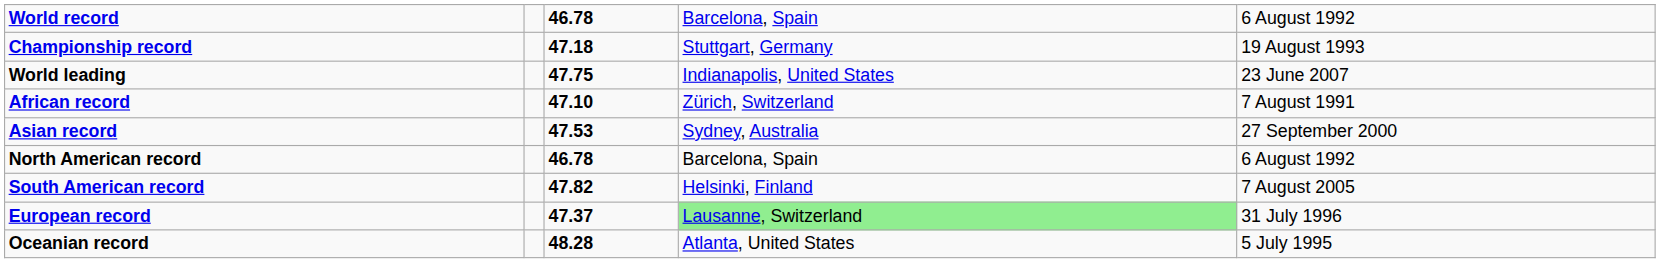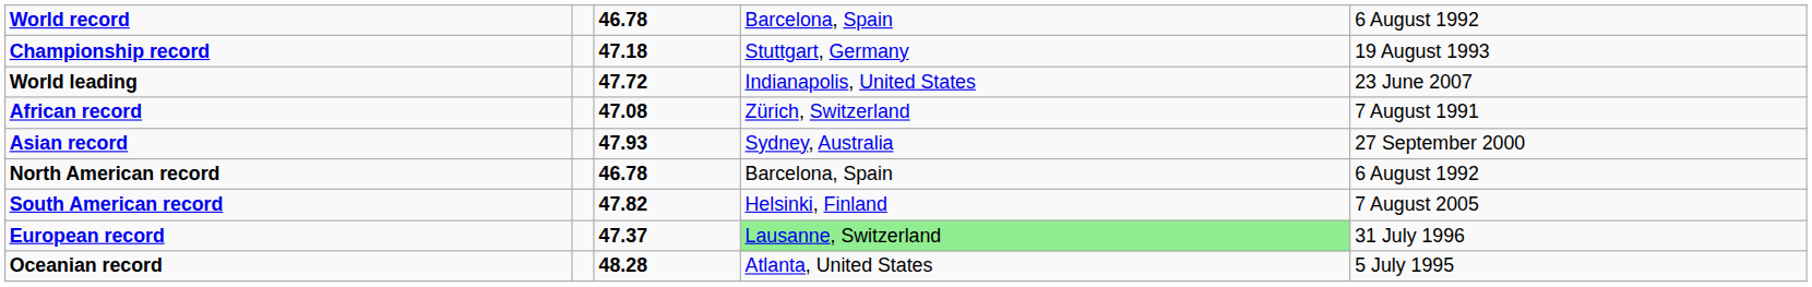 <table class="wikitable" width=75%>
 <tr>
 <td><strong><a href='#'>World record</a></strong></td>
 <td></td>
 <td><strong>46.78</strong></td>
 <td><a href='#'>Barcelona</a>, <a href='#'>Spain</a></td>
 <td>6 August 1992</td>
 </tr>
 <tr>
 <td><strong><a href='#'>Championship record</a></strong></td>
 <td></td>
 <td><strong>47.18</strong></td>
 <td><a href='#'>Stuttgart</a>, <a href='#'>Germany</a></td>
 <td>19 August 1993</td>
 </tr>
 <tr>
 <td><strong>World leading</strong></td>
 <td></td>
-<td><strong>47.75</strong></td>
+<td><strong>47.72</strong></td>
 <td><a href='#'>Indianapolis</a>, <a href='#'>United States</a></td>
 <td>23 June 2007</td>
 </tr>
 <tr>
 <td><strong><a href='#'>African record</a></strong></td>
 <td></td>
-<td><strong>47.10</strong></td>
+<td><strong>47.08</strong></td>
 <td><a href='#'>Zürich</a>, <a href='#'>Switzerland</a></td>
 <td>7 August 1991</td>
 </tr>
 <tr>
 <td><strong><a href='#'>Asian record</a></strong></td>
 <td></td>
-<td><strong>47.53</strong></td>
+<td><strong>47.93</strong></td>
 <td><a href='#'>Sydney</a>, <a href='#'>Australia</a></td>
 <td>27 September 2000</td>
 </tr>
 <tr>
 <td><strong>North American record</strong></td>
 <td></td>
 <td><strong>46.78</strong></td>
 <td>Barcelona, Spain</td>
 <td>6 August 1992</td>
 </tr>
 <tr>
 <td><strong><a href='#'>South American record</a></strong></td>
 <td></td>
 <td><strong>47.82</strong></td>
 <td><a href='#'>Helsinki</a>, <a href='#'>Finland</a></td>
 <td>7 August 2005</td>
 </tr>
 <tr>
 <td><strong><a href='#'>European record</a></strong></td>
 <td></td>
 <td><strong>47.37</strong></td>
 <td style="background: lightgreen;"><a href='#'>Lausanne</a>, Switzerland</td>
 <td>31 July 1996</td>
 </tr>
 <tr>
 <td><strong>Oceanian record</strong></td>
 <td></td>
 <td><strong>48.28</strong></td>
 <td><a href='#'>Atlanta</a>, United States</td>
 <td>5 July 1995</td>
 </tr>
 </table>
